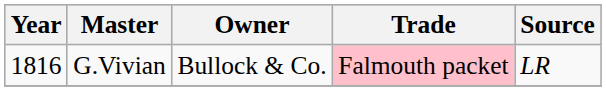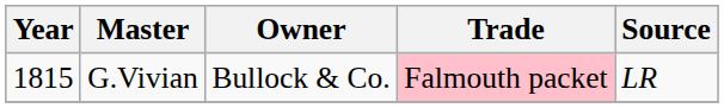 <table class=" wikitable">
 <tr>
 <th>Year</th>
 <th>Master</th>
 <th>Owner</th>
 <th>Trade</th>
 <th>Source</th>
 </tr>
 <tr>
-<td>1816</td>
+<td>1815</td>
 <td>G.Vivian</td>
 <td>Bullock & Co.</td>
 <td style="background: pink;">Falmouth packet</td>
 <td><em>LR</em></td>
 </tr>
 <tr>
 </tr>
 </table>
